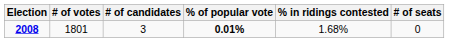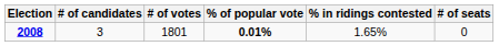 <table class="wikitable">
 <tr>
 <th>Election</th>
+<th># of candidates</th>
 <th># of votes</th>
-<th># of candidates</th>
 <th>% of popular vote</th>
 <th>% in ridings contested</th>
 <th># of seats</th>
 </tr>
 <tr align=center>
 <td><strong><a href='#'>2008</a></strong></td>
+<td>3</td>
 <td>1801</td>
-<td>3</td>
 <td><strong>0.01%</strong></td>
-<td>1.68%</td>
+<td>1.65%</td>
 <td>0</td>
 </tr>
 </table>
